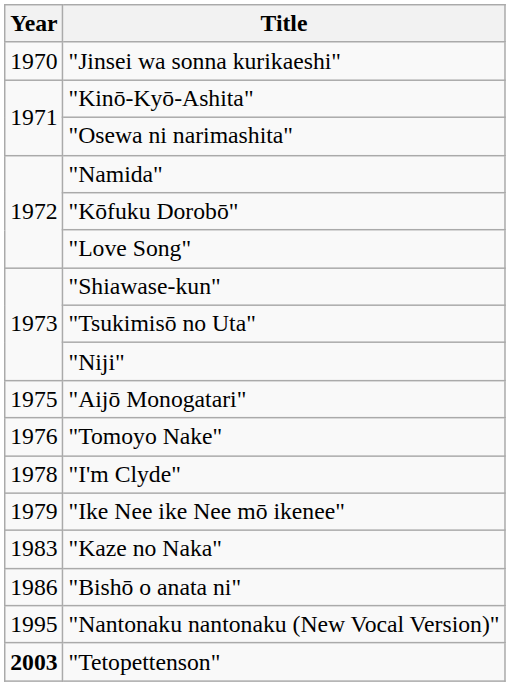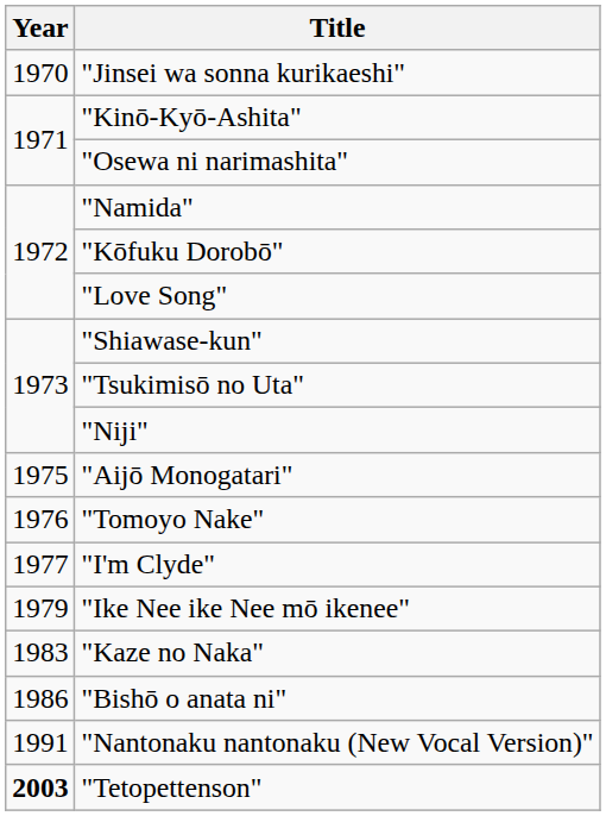 <table class="wikitable">
 <tr>
 <th>Year</th>
 <th>Title</th>
 </tr>
 <tr>
 <td>1970</td>
 <td>"Jinsei wa sonna kurikaeshi"</td>
 </tr>
 <tr>
 <td rowspan="2">1971</td>
 <td>"Kinō-Kyō-Ashita"</td>
 </tr>
 <tr>
 <td>"Osewa ni narimashita"</td>
 </tr>
 <tr>
 <td rowspan="3">1972</td>
 <td>"Namida"</td>
 </tr>
 <tr>
 <td>"Kōfuku Dorobō"</td>
 </tr>
 <tr>
 <td>"Love Song"</td>
 </tr>
 <tr>
 <td rowspan="3">1973</td>
 <td>"Shiawase-kun"</td>
 </tr>
 <tr>
 <td>"Tsukimisō no Uta"</td>
 </tr>
 <tr>
 <td>"Niji"</td>
 </tr>
 <tr>
 <td>1975</td>
 <td>"Aijō Monogatari"</td>
 </tr>
 <tr>
 <td>1976</td>
 <td>"Tomoyo Nake"</td>
 </tr>
 <tr>
-<td>1978</td>
+<td>1977</td>
 <td>"I'm Clyde"</td>
 </tr>
 <tr>
 <td>1979</td>
 <td>"Ike Nee ike Nee mō ikenee"</td>
 </tr>
 <tr>
 <td>1983</td>
 <td>"Kaze no Naka"</td>
 </tr>
 <tr>
 <td>1986</td>
 <td>"Bishō o anata ni"</td>
 </tr>
 <tr>
-<td>1995</td>
+<td>1991</td>
 <td>"Nantonaku nantonaku (New Vocal Version)"</td>
 </tr>
 <tr>
 <td><strong>2003</strong></td>
 <td>"Tetopettenson"</td>
 </tr>
 </table>
